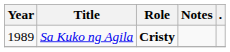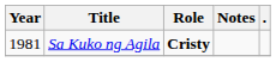 <table class="wikitable table">
 <tr>
 <th>Year</th>
 <th>Title</th>
 <th>Role</th>
 <th>Notes</th>
 <th>.</th>
 </tr>
 <tr>
-<td>1989</td>
+<td>1981</td>
 <td><em><a href='#'>Sa Kuko ng Agila</a></em></td>
 <td><strong>Cristy</strong></td>
 <td></td>
 <td style="text-align:center;"></td>
 </tr>
 <tr>
 </tr>
 </table>
